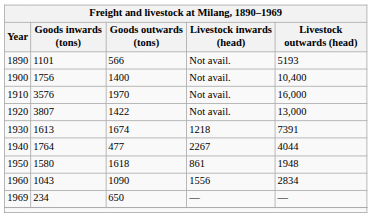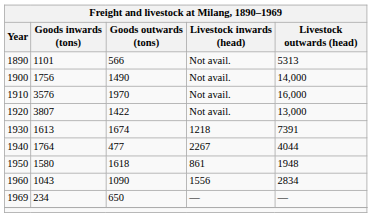 <table class="wikitable floatright mw-collapsible mw-collapsed" border= "1" style= "width:35%; font-size: 80%; float:right; margin-left:1em; margin-right:3em; margin-bottom:2em">
 <tr>
 <th colspan="5"><strong>Freight and livestock at Milang, 1890–1969</strong></th>
 </tr>
 <tr>
 <th>Year</th>
 <th>Goods inwards (tons)</th>
 <th>Goods outwards (tons)</th>
 <th>Livestock inwards (head)</th>
 <th>Livestock outwards (head)</th>
 </tr>
 <tr>
 <td>1890</td>
 <td>1101</td>
 <td>566</td>
 <td>Not avail.</td>
-<td>5193</td>
+<td>5313</td>
 </tr>
 <tr>
 <td>1900</td>
 <td>1756</td>
-<td>1400</td>
+<td>1490</td>
 <td>Not avail.</td>
-<td>10,400</td>
+<td>14,000</td>
 </tr>
 <tr>
 <td>1910</td>
 <td>3576</td>
 <td>1970</td>
 <td>Not avail.</td>
 <td>16,000</td>
 </tr>
 <tr>
 <td>1920</td>
 <td>3807</td>
 <td>1422</td>
 <td>Not avail.</td>
 <td>13,000</td>
 </tr>
 <tr>
 <td>1930</td>
 <td>1613</td>
 <td>1674</td>
 <td>1218</td>
 <td>7391</td>
 </tr>
 <tr>
 <td>1940</td>
 <td>1764</td>
 <td>477</td>
 <td>2267</td>
 <td>4044</td>
 </tr>
 <tr>
 <td>1950</td>
 <td>1580</td>
 <td>1618</td>
 <td>861</td>
 <td>1948</td>
 </tr>
 <tr>
 <td>1960</td>
 <td>1043</td>
 <td>1090</td>
 <td>1556</td>
 <td>2834</td>
 </tr>
 <tr>
 <td>1969</td>
 <td>234</td>
 <td>650</td>
 <td>—</td>
 <td>—</td>
 </tr>
 <tr>
 </tr>
 <tr>
 <td colspan="5"></td>
 </tr>
 </table>
